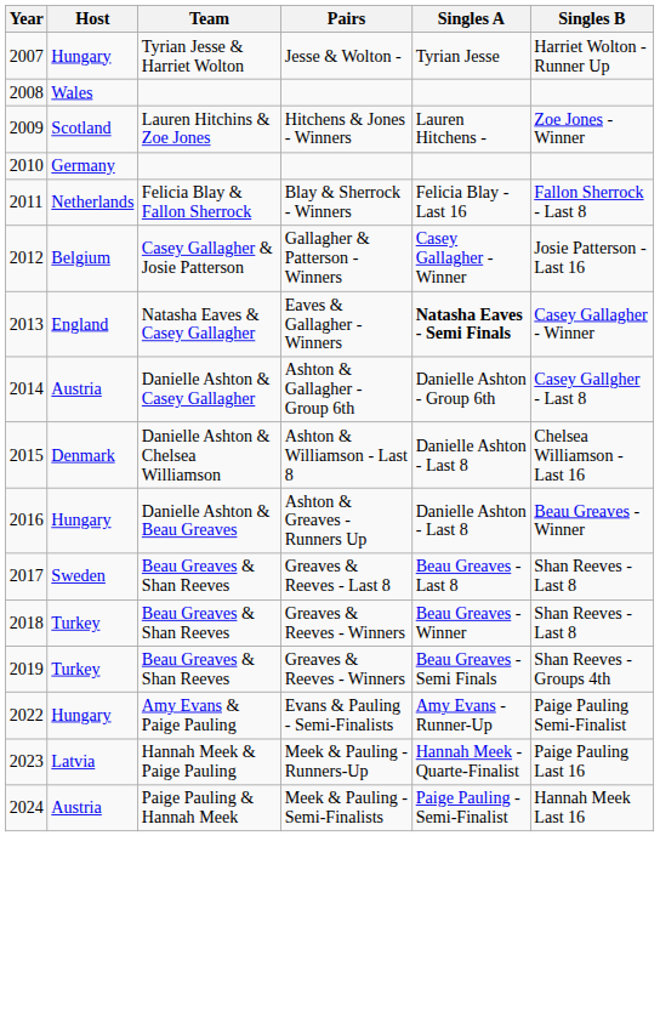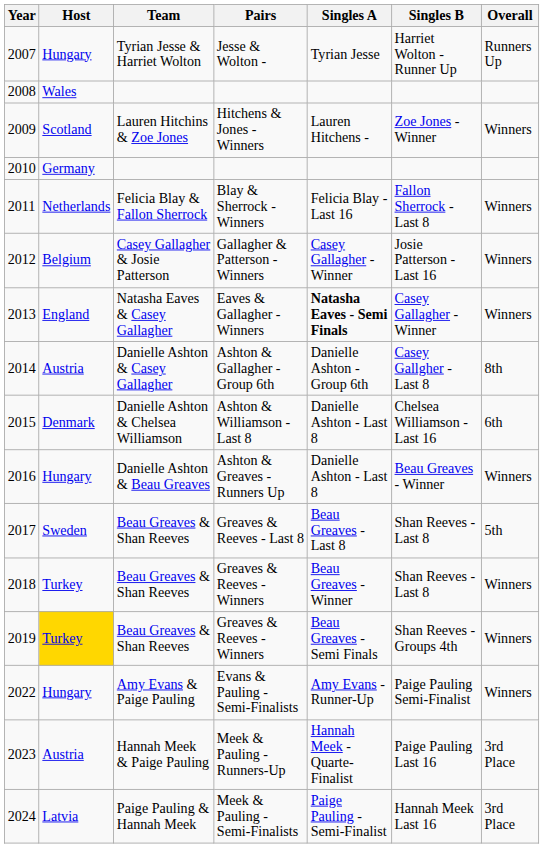 <table class="wikitable">
 <tr>
 <th>Year</th>
 <th>Host</th>
 <th>Team</th>
 <th>Pairs</th>
 <th>Singles A</th>
 <th>Singles B</th>
+<th>Overall</th>
 </tr>
 <tr>
 <td>2007</td>
 <td><a href='#'>Hungary</a></td>
 <td>Tyrian Jesse & Harriet Wolton</td>
 <td>Jesse & Wolton -</td>
 <td>Tyrian Jesse</td>
 <td>Harriet Wolton - Runner Up</td>
+<td>Runners Up</td>
 </tr>
 <tr>
 <td>2008</td>
 <td><a href='#'>Wales</a></td>
+<td></td>
 <td></td>
 <td></td>
 <td></td>
 <td></td>
 </tr>
 <tr>
 <td>2009</td>
 <td><a href='#'>Scotland</a></td>
 <td>Lauren Hitchins & <a href='#'>Zoe Jones</a></td>
 <td>Hitchens & Jones - Winners</td>
 <td>Lauren Hitchens -</td>
 <td><a href='#'>Zoe Jones</a> - Winner</td>
+<td>Winners</td>
 </tr>
 <tr>
 <td>2010</td>
 <td><a href='#'>Germany</a></td>
+<td></td>
 <td></td>
 <td></td>
 <td></td>
 <td></td>
 </tr>
 <tr>
 <td>2011</td>
 <td><a href='#'>Netherlands</a></td>
 <td>Felicia Blay & <a href='#'>Fallon Sherrock</a></td>
 <td>Blay & Sherrock - Winners</td>
 <td>Felicia Blay - Last 16</td>
 <td><a href='#'>Fallon Sherrock</a> - Last 8</td>
+<td>Winners</td>
 </tr>
 <tr>
 <td>2012</td>
 <td><a href='#'>Belgium</a></td>
 <td><a href='#'>Casey Gallagher</a> & Josie Patterson</td>
 <td>Gallagher & Patterson - Winners</td>
 <td><a href='#'>Casey Gallagher</a> - Winner</td>
 <td>Josie Patterson - Last 16</td>
+<td>Winners</td>
 </tr>
 <tr>
 <td>2013</td>
 <td><a href='#'>England</a></td>
 <td>Natasha Eaves & <a href='#'>Casey Gallagher</a></td>
 <td>Eaves & Gallagher - Winners</td>
 <td><strong>Natasha Eaves - Semi Finals</strong></td>
 <td><a href='#'>Casey Gallagher</a> - Winner</td>
+<td>Winners</td>
 </tr>
 <tr>
 <td>2014</td>
 <td><a href='#'>Austria</a></td>
 <td>Danielle Ashton & <a href='#'>Casey Gallagher</a></td>
 <td>Ashton & Gallagher - Group 6th</td>
 <td>Danielle Ashton - Group 6th</td>
 <td><a href='#'>Casey Gallgher</a> - Last 8</td>
+<td>8th</td>
 </tr>
 <tr>
 <td>2015</td>
 <td><a href='#'>Denmark</a></td>
 <td>Danielle Ashton & Chelsea Williamson</td>
 <td>Ashton & Williamson - Last 8</td>
 <td>Danielle Ashton - Last 8</td>
 <td>Chelsea Williamson - Last 16</td>
+<td>6th</td>
 </tr>
 <tr>
 <td>2016</td>
 <td><a href='#'>Hungary</a></td>
 <td>Danielle Ashton & <a href='#'>Beau Greaves</a></td>
 <td>Ashton & Greaves - Runners Up</td>
 <td>Danielle Ashton - Last 8</td>
 <td><a href='#'>Beau Greaves</a> - Winner</td>
+<td>Winners</td>
 </tr>
 <tr>
 <td>2017</td>
 <td><a href='#'>Sweden</a></td>
 <td><a href='#'>Beau Greaves</a> & Shan Reeves</td>
 <td>Greaves & Reeves - Last 8</td>
 <td><a href='#'>Beau Greaves</a> - Last 8</td>
 <td>Shan Reeves - Last 8</td>
+<td>5th</td>
 </tr>
 <tr>
 <td>2018</td>
 <td><a href='#'>Turkey</a></td>
 <td><a href='#'>Beau Greaves</a> & Shan Reeves</td>
 <td>Greaves & Reeves - Winners</td>
 <td><a href='#'>Beau Greaves</a> - Winner</td>
 <td>Shan Reeves - Last 8</td>
+<td>Winners</td>
 </tr>
 <tr>
 <td>2019</td>
-<td><a href='#'>Turkey</a></td>
+<td style="background: gold;"><a href='#'>Turkey</a></td>
 <td><a href='#'>Beau Greaves</a> & Shan Reeves</td>
 <td>Greaves & Reeves - Winners</td>
 <td><a href='#'>Beau Greaves</a> - Semi Finals</td>
 <td>Shan Reeves - Groups 4th</td>
+<td>Winners</td>
 </tr>
 <tr>
 <td>2022</td>
 <td><a href='#'>Hungary</a></td>
 <td><a href='#'>Amy Evans</a> & Paige Pauling</td>
 <td>Evans &  Pauling - Semi-Finalists</td>
 <td><a href='#'>Amy Evans</a> - Runner-Up</td>
 <td>Paige Pauling Semi-Finalist</td>
+<td>Winners</td>
 </tr>
 <tr>
 <td>2023</td>
-<td><a href='#'>Latvia</a></td>
+<td><a href='#'>Austria</a></td>
 <td>Hannah Meek & Paige Pauling</td>
 <td>Meek &  Pauling - Runners-Up</td>
 <td><a href='#'>Hannah Meek</a> - Quarte-Finalist</td>
 <td>Paige Pauling Last 16</td>
+<td>3rd Place</td>
 </tr>
 <tr>
 <td>2024</td>
-<td><a href='#'>Austria</a></td>
+<td><a href='#'>Latvia</a></td>
 <td>Paige Pauling & Hannah Meek</td>
 <td>Meek &  Pauling - Semi-Finalists</td>
 <td><a href='#'>Paige Pauling</a> - Semi-Finalist</td>
 <td>Hannah Meek Last 16</td>
+<td>3rd Place</td>
 </tr>
 </table>
